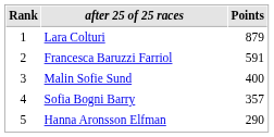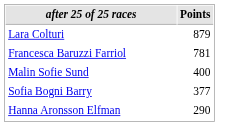 <table cellspacing="1" cellpadding="3" style="border:1px solid #aaa; font-size:86%;">
 <tr style="background:#e4e4e4;">
-<th style="border-bottom:1px solid #aaa; width:10px;">Rank</th>
 <th style="border-bottom:1px solid #aaa; width:200px; white-space:nowrap;"><em>after 25 of 25 races</em></th>
 <th style="border-bottom:1px solid #aaa; width:20px;">Points</th>
 </tr>
 <tr>
-<td style="text-align:center;">1</td>
 <td> <a href='#'>Lara Colturi</a></td>
 <td align="right">879</td>
 </tr>
 <tr>
-<td style="text-align:center;">2</td>
 <td> <a href='#'>Francesca Baruzzi Farriol</a></td>
-<td align="right">591</td>
+<td align="right">781</td>
 </tr>
 <tr>
-<td style="text-align:center;">3</td>
 <td> <a href='#'>Malin Sofie Sund</a></td>
 <td align="right">400</td>
 </tr>
 <tr>
-<td style="text-align:center;">4</td>
 <td> <a href='#'>Sofia Bogni Barry</a></td>
-<td align="right">357</td>
+<td align="right">377</td>
 </tr>
 <tr>
-<td style="text-align:center;">5</td>
 <td> <a href='#'>Hanna Aronsson Elfman</a></td>
 <td align="right">290</td>
 </tr>
 </table>
